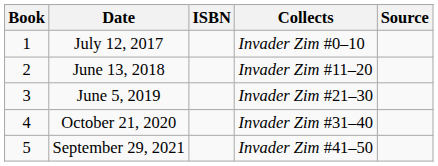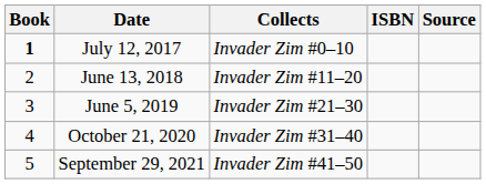 <table class="wikitable" style="text-align: center">
 <tr>
 <th>Book</th>
 <th>Date</th>
+<th>Collects</th>
 <th>ISBN</th>
-<th>Collects</th>
 <th>Source</th>
 </tr>
 <tr>
-<td>1</td>
+<td><strong>1</strong></td>
 <td>July 12, 2017</td>
+<td align=left><em>Invader Zim</em> #0–10</td>
 <td></td>
-<td align=left><em>Invader Zim</em> #0–10</td>
 <td></td>
 </tr>
 <tr>
 <td>2</td>
 <td>June 13, 2018</td>
+<td align=left><em>Invader Zim</em> #11–20</td>
 <td></td>
-<td align=left><em>Invader Zim</em> #11–20</td>
 <td></td>
 </tr>
 <tr>
 <td>3</td>
 <td>June 5, 2019</td>
+<td align=left><em>Invader Zim</em> #21–30</td>
 <td></td>
-<td align=left><em>Invader Zim</em> #21–30</td>
 <td></td>
 </tr>
 <tr>
 <td>4</td>
 <td>October 21, 2020</td>
+<td align=left><em>Invader Zim</em> #31–40</td>
 <td></td>
-<td align=left><em>Invader Zim</em> #31–40</td>
 <td></td>
 </tr>
 <tr>
 <td>5</td>
 <td>September 29, 2021</td>
+<td align=left><em>Invader Zim</em> #41–50</td>
 <td></td>
-<td align=left><em>Invader Zim</em> #41–50</td>
 <td></td>
 </tr>
 </table>
